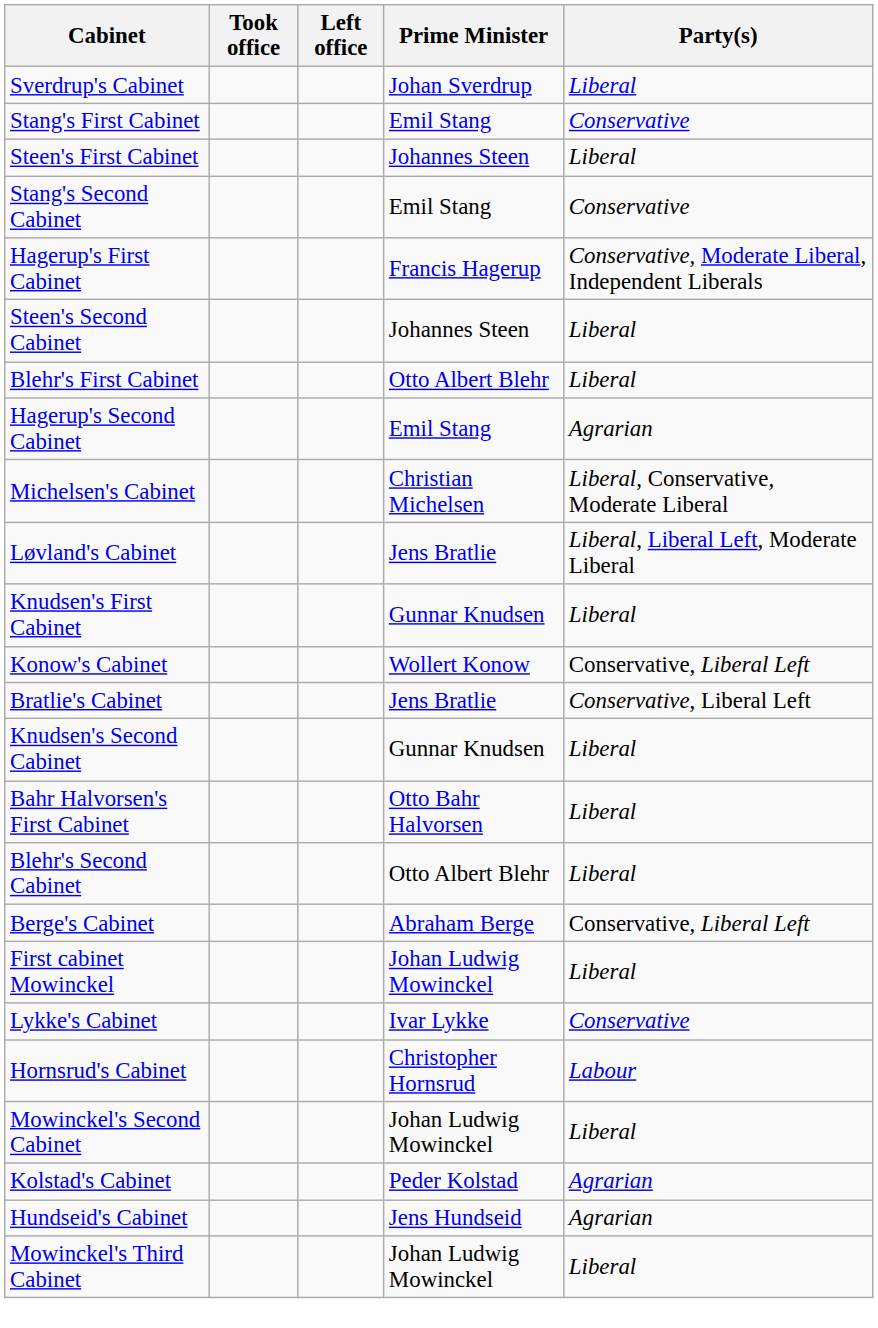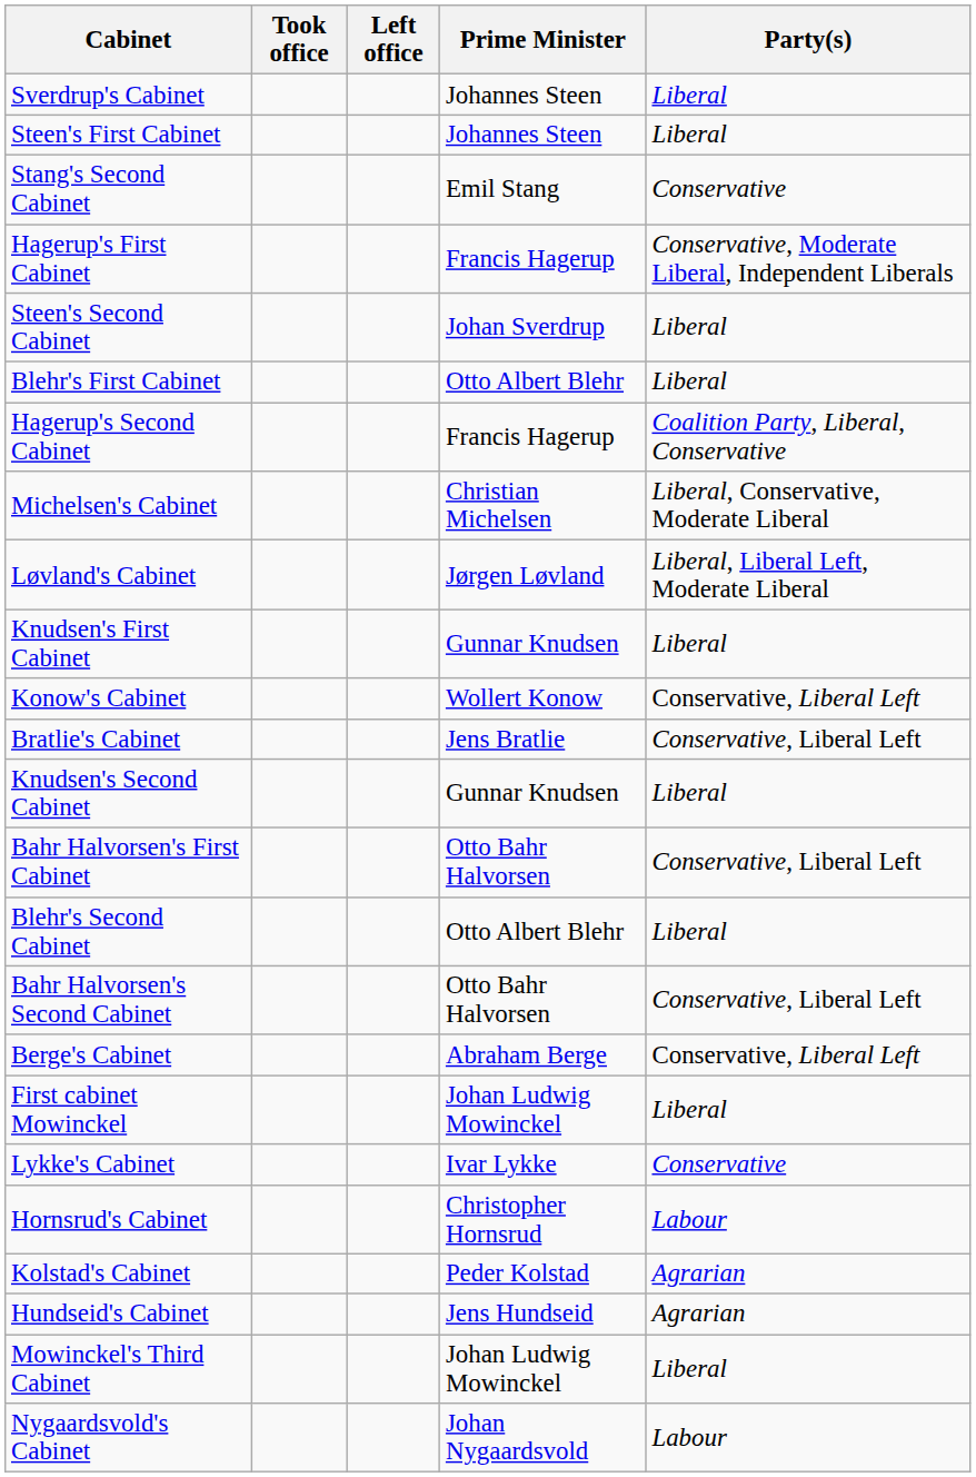 <table class=wikitable>
 <tr align="left">
 <th>Cabinet</th>
 <th>Took office</th>
 <th>Left office</th>
 <th>Prime Minister</th>
 <th>Party(s)</th>
 </tr>
 <tr>
 <td><a href='#'>Sverdrup's Cabinet</a></td>
 <td></td>
 <td></td>
-<td><a href='#'>Johan Sverdrup</a></td>
+<td>Johannes Steen</td>
 <td><em><a href='#'>Liberal</a></em></td>
-</tr>
-<tr>
-<td><a href='#'>Stang's First Cabinet</a></td>
-<td></td>
-<td></td>
-<td><a href='#'>Emil Stang</a></td>
-<td><em><a href='#'>Conservative</a></em></td>
 </tr>
 <tr>
 <td><a href='#'>Steen's First Cabinet</a></td>
 <td></td>
 <td></td>
 <td><a href='#'>Johannes Steen</a></td>
 <td><em>Liberal</em></td>
 </tr>
 <tr>
 <td><a href='#'>Stang's Second Cabinet</a></td>
 <td></td>
 <td></td>
 <td>Emil Stang</td>
 <td><em>Conservative</em></td>
 </tr>
 <tr>
 <td><a href='#'>Hagerup's First Cabinet</a></td>
 <td></td>
 <td></td>
 <td><a href='#'>Francis Hagerup</a></td>
 <td><em>Conservative</em>, <a href='#'>Moderate Liberal</a>, Independent Liberals</td>
 </tr>
 <tr>
 <td><a href='#'>Steen's Second Cabinet</a></td>
 <td></td>
 <td></td>
-<td>Johannes Steen</td>
+<td><a href='#'>Johan Sverdrup</a></td>
 <td><em>Liberal</em></td>
 </tr>
 <tr>
 <td><a href='#'>Blehr's First Cabinet</a></td>
 <td></td>
 <td></td>
 <td><a href='#'>Otto Albert Blehr</a></td>
 <td><em>Liberal</em></td>
 </tr>
 <tr>
 <td><a href='#'>Hagerup's Second Cabinet</a></td>
 <td></td>
 <td></td>
-<td><a href='#'>Emil Stang</a></td>
-<td><em>Agrarian</em></td>
+<td>Francis Hagerup</td>
+<td><em><a href='#'>Coalition Party</a></em>, <em>Liberal</em>, <em>Conservative</em></td>
 </tr>
 <tr>
 <td><a href='#'>Michelsen's Cabinet</a></td>
 <td></td>
 <td></td>
 <td><a href='#'>Christian Michelsen</a></td>
 <td><em>Liberal</em>, Conservative, Moderate Liberal</td>
 </tr>
 <tr>
 <td><a href='#'>Løvland's Cabinet</a></td>
 <td></td>
 <td></td>
-<td><a href='#'>Jens Bratlie</a></td>
+<td><a href='#'>Jørgen Løvland</a></td>
 <td><em>Liberal</em>, <a href='#'>Liberal Left</a>, Moderate Liberal</td>
 </tr>
 <tr>
 <td><a href='#'>Knudsen's First Cabinet</a></td>
 <td></td>
 <td></td>
 <td><a href='#'>Gunnar Knudsen</a></td>
 <td><em>Liberal</em></td>
 </tr>
 <tr>
 <td><a href='#'>Konow's Cabinet</a></td>
 <td></td>
 <td></td>
 <td><a href='#'>Wollert Konow</a></td>
 <td>Conservative, <em>Liberal Left</em></td>
 </tr>
 <tr>
 <td><a href='#'>Bratlie's Cabinet</a></td>
 <td></td>
 <td></td>
 <td><a href='#'>Jens Bratlie</a></td>
 <td><em>Conservative</em>, Liberal Left</td>
 </tr>
 <tr>
 <td><a href='#'>Knudsen's Second Cabinet</a></td>
 <td></td>
 <td></td>
 <td>Gunnar Knudsen</td>
 <td><em>Liberal</em></td>
 </tr>
 <tr>
 <td><a href='#'>Bahr Halvorsen's First Cabinet</a></td>
 <td></td>
 <td></td>
 <td><a href='#'>Otto Bahr Halvorsen</a></td>
-<td><em>Liberal</em></td>
+<td><em>Conservative</em>, Liberal Left</td>
 </tr>
 <tr>
 <td><a href='#'>Blehr's Second Cabinet</a></td>
 <td></td>
 <td></td>
 <td>Otto Albert Blehr</td>
 <td><em>Liberal</em></td>
+</tr>
+<tr>
+<td><a href='#'>Bahr Halvorsen's Second Cabinet</a></td>
+<td></td>
+<td></td>
+<td>Otto Bahr Halvorsen</td>
+<td><em>Conservative</em>, Liberal Left</td>
 </tr>
 <tr>
 <td><a href='#'>Berge's Cabinet</a></td>
 <td></td>
 <td></td>
 <td><a href='#'>Abraham Berge</a></td>
 <td>Conservative, <em>Liberal Left</em></td>
 </tr>
 <tr>
 <td><a href='#'>First cabinet Mowinckel</a></td>
 <td></td>
 <td></td>
 <td><a href='#'>Johan Ludwig Mowinckel</a></td>
 <td><em>Liberal</em></td>
 </tr>
 <tr>
 <td><a href='#'>Lykke's Cabinet</a></td>
 <td></td>
 <td></td>
 <td><a href='#'>Ivar Lykke</a></td>
 <td><em><a href='#'>Conservative</a></em></td>
 </tr>
 <tr>
 <td><a href='#'>Hornsrud's Cabinet</a></td>
 <td></td>
 <td></td>
 <td><a href='#'>Christopher Hornsrud</a></td>
 <td><em><a href='#'>Labour</a></em></td>
 </tr>
 <tr>
-<td><a href='#'>Mowinckel's Second Cabinet</a></td>
-<td></td>
-<td></td>
-<td>Johan Ludwig Mowinckel</td>
-<td><em>Liberal</em></td>
-</tr>
-<tr>
 <td><a href='#'>Kolstad's Cabinet</a></td>
 <td></td>
 <td></td>
 <td><a href='#'>Peder Kolstad</a></td>
 <td><em><a href='#'>Agrarian</a></em></td>
 </tr>
 <tr>
 <td><a href='#'>Hundseid's Cabinet</a></td>
 <td></td>
 <td></td>
 <td><a href='#'>Jens Hundseid</a></td>
 <td><em>Agrarian</em></td>
 </tr>
 <tr>
 <td><a href='#'>Mowinckel's Third Cabinet</a></td>
 <td></td>
 <td></td>
 <td>Johan Ludwig Mowinckel</td>
 <td><em>Liberal</em></td>
 </tr>
+<tr>
+<td><a href='#'>Nygaardsvold's Cabinet</a></td>
+<td></td>
+<td></td>
+<td><a href='#'>Johan Nygaardsvold</a></td>
+<td><em>Labour</em></td>
+</tr>
 </table>
